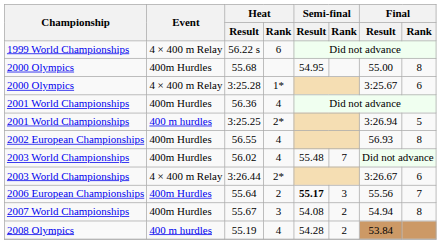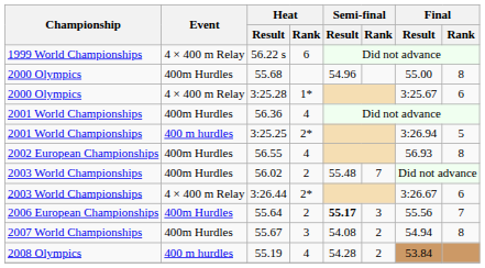 <table class=wikitable style="font-size:90%">
 <tr>
 <th rowspan="2">Championship</th>
 <th rowspan="2">Event</th>
 <th colspan="2">Heat</th>
 <th colspan="2">Semi-final</th>
 <th colspan="2">Final</th>
 </tr>
 <tr>
 <th>Result</th>
 <th>Rank</th>
 <th>Result</th>
 <th>Rank</th>
 <th>Result</th>
 <th>Rank</th>
 </tr>
 <tr>
 <td><a href='#'>1999 World Championships</a></td>
 <td>4 × 400 m Relay</td>
 <td align="center">56.22 s</td>
 <td align="center">6</td>
 <td align="center" colspan=4 style="background: honeydew">Did not advance</td>
 </tr>
 <tr>
 <td><a href='#'>2000 Olympics</a></td>
 <td>400m Hurdles</td>
 <td align="center">55.68</td>
 <td align="center"></td>
-<td align="center">54.95</td>
+<td align="center">54.96</td>
 <td align="center"></td>
 <td align="center">55.00</td>
 <td align="center">8</td>
 </tr>
 <tr>
 <td><a href='#'>2000 Olympics</a></td>
 <td>4 × 400 m Relay</td>
 <td align="center">3:25.28</td>
 <td align="center">1*</td>
 <td colspan="2" style="background: wheat"></td>
 <td align="center">3:25.67</td>
 <td align="center">6</td>
 </tr>
 <tr>
 <td><a href='#'>2001 World Championships</a></td>
 <td>400m Hurdles</td>
 <td align="center">56.36</td>
 <td align="center">4</td>
 <td align="center" colspan=4 style="background: honeydew">Did not advance</td>
 </tr>
 <tr>
 <td><a href='#'>2001 World Championships</a></td>
 <td><a href='#'>400 m hurdles</a></td>
 <td align="center">3:25.25</td>
 <td align="center">2*</td>
 <td colspan="2" style="background: wheat"></td>
 <td align="center">3:26.94</td>
 <td align="center">5</td>
 </tr>
 <tr>
 <td><a href='#'>2002 European Championships</a></td>
 <td>400m Hurdles</td>
 <td align="center">56.55</td>
 <td align="center">4</td>
 <td colspan="2" style="background: wheat"></td>
 <td align="center">56.93</td>
 <td align="center">8</td>
 </tr>
 <tr>
 <td><a href='#'>2003 World Championships</a></td>
 <td>400m Hurdles</td>
 <td align="center">56.02</td>
-<td align="center">4</td>
+<td align="center">2</td>
 <td align="center">55.48</td>
 <td align="center">7</td>
 <td align="center" colspan=2 style="background: honeydew">Did not advance</td>
 </tr>
 <tr>
 <td><a href='#'>2003 World Championships</a></td>
 <td>4 × 400 m Relay</td>
 <td align="center">3:26.44</td>
 <td align="center">2*</td>
 <td colspan="2" style="background: wheat"></td>
 <td align="center">3:26.67</td>
 <td align="center">6</td>
 </tr>
 <tr>
 <td><a href='#'>2006 European Championships</a></td>
 <td><a href='#'>400m Hurdles</a></td>
 <td align="center">55.64</td>
 <td align="center">2</td>
 <td align="center"><strong>55.17</strong></td>
 <td align="center">3</td>
 <td align="center">55.56</td>
 <td align="center">7</td>
 </tr>
 <tr>
 <td><a href='#'>2007 World Championships</a></td>
 <td>400m Hurdles</td>
 <td align="center">55.67</td>
 <td align="center">3</td>
 <td align="center">54.08</td>
 <td align="center">2</td>
 <td align="center">54.94</td>
 <td align="center">8</td>
 </tr>
 <tr>
 <td><a href='#'>2008 Olympics</a></td>
 <td><a href='#'>400 m hurdles</a></td>
 <td align="center">55.19</td>
 <td align="center">4</td>
 <td align="center">54.28</td>
 <td align="center">2</td>
 <td style="text-align: center; background: #cc9966">53.84</td>
 <td style="text-align: center; background: #cc9966"></td>
 </tr>
 <tr>
 </tr>
 </table>
